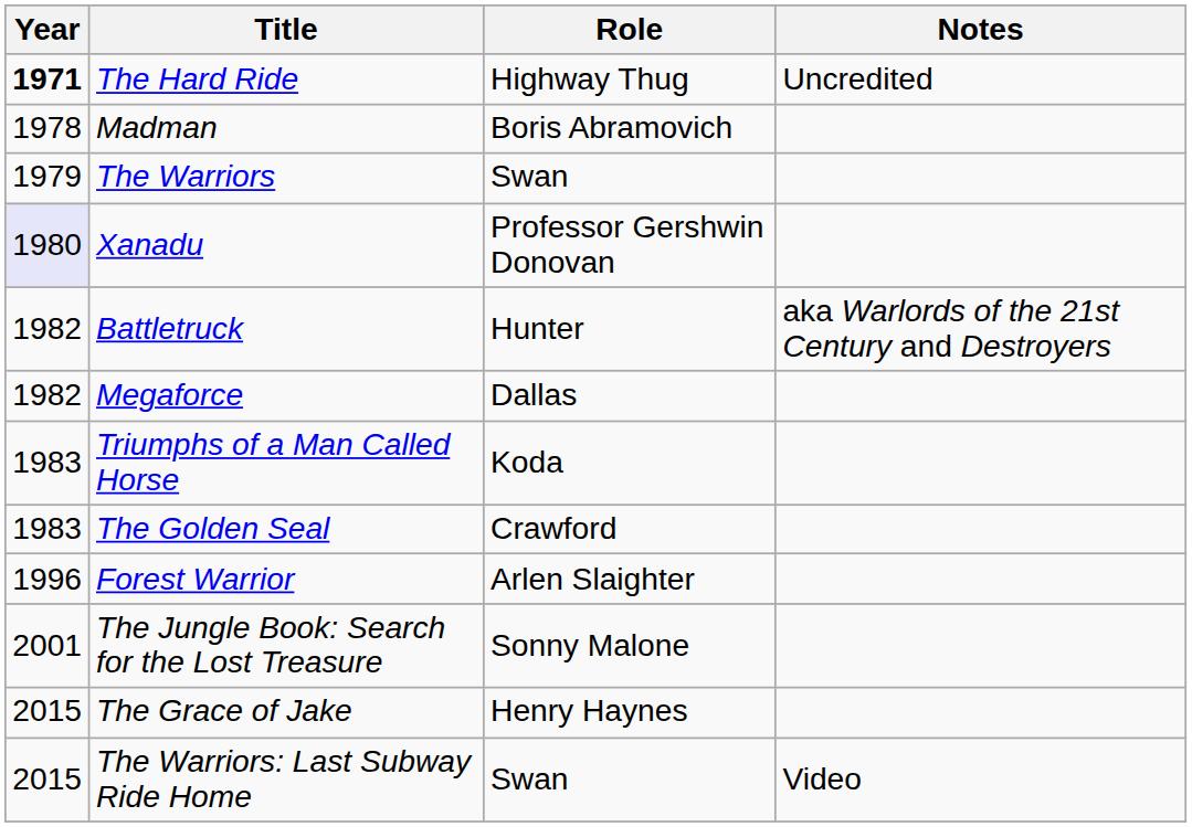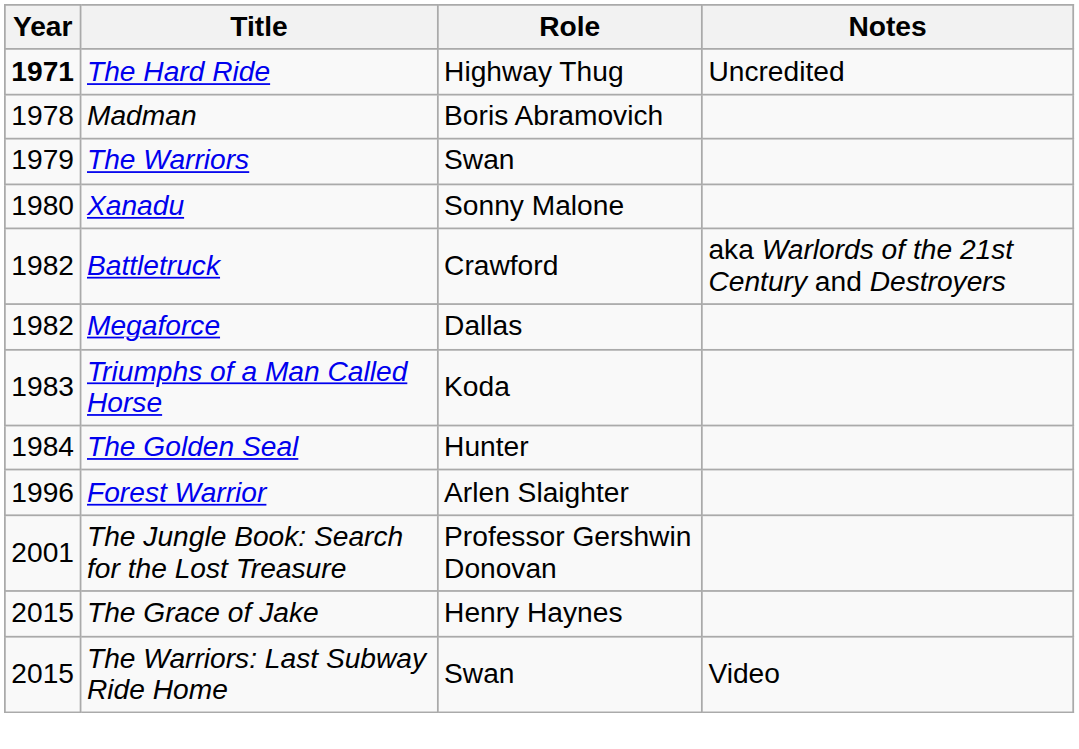 <table class="wikitable sortable">
 <tr>
 <th>Year</th>
 <th>Title</th>
 <th>Role</th>
 <th class="unsortable">Notes</th>
 </tr>
 <tr>
 <td><strong>1971</strong></td>
 <td><em><a href='#'>The Hard Ride</a></em></td>
 <td>Highway Thug</td>
 <td>Uncredited</td>
 </tr>
 <tr>
 <td>1978</td>
 <td><em>Madman</em></td>
 <td>Boris Abramovich</td>
 <td></td>
 </tr>
 <tr>
 <td>1979</td>
 <td><em><a href='#'>The Warriors</a></em></td>
 <td>Swan</td>
 <td></td>
 </tr>
 <tr>
-<td style="background: lavender;">1980</td>
+<td>1980</td>
 <td><em><a href='#'>Xanadu</a></em></td>
-<td>Professor Gershwin Donovan</td>
+<td>Sonny Malone</td>
 <td></td>
 </tr>
 <tr>
 <td>1982</td>
 <td><em><a href='#'>Battletruck</a></em></td>
-<td>Hunter</td>
+<td>Crawford</td>
 <td>aka <em>Warlords of the 21st Century</em> and <em>Destroyers</em></td>
 </tr>
 <tr>
 <td>1982</td>
 <td><em><a href='#'>Megaforce</a></em></td>
 <td>Dallas</td>
 <td></td>
 </tr>
 <tr>
 <td>1983</td>
 <td><em><a href='#'>Triumphs of a Man Called Horse</a></em></td>
 <td>Koda</td>
 <td></td>
 </tr>
 <tr>
-<td>1983</td>
+<td>1984</td>
 <td><em><a href='#'>The Golden Seal</a></em></td>
-<td>Crawford</td>
+<td>Hunter</td>
 <td></td>
 </tr>
 <tr>
 <td>1996</td>
 <td><em><a href='#'>Forest Warrior</a></em></td>
 <td>Arlen Slaighter</td>
 <td></td>
 </tr>
 <tr>
 <td>2001</td>
 <td><em>The Jungle Book: Search for the Lost Treasure</em></td>
-<td>Sonny Malone</td>
+<td>Professor Gershwin Donovan</td>
 <td></td>
 </tr>
 <tr>
 <td>2015</td>
 <td><em>The Grace of Jake</em></td>
 <td>Henry Haynes</td>
 <td></td>
 </tr>
 <tr>
 <td>2015</td>
 <td><em>The Warriors: Last Subway Ride Home</em></td>
 <td>Swan</td>
 <td>Video</td>
 </tr>
 </table>
